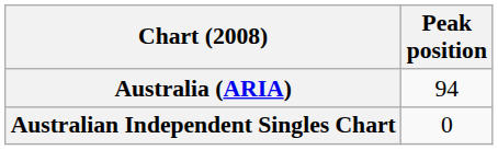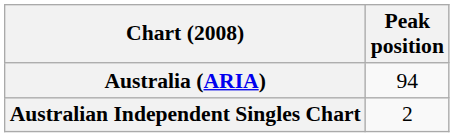 <table class="wikitable sortable plainrowheaders">
 <tr>
 <th>Chart (2008)</th>
 <th>Peak<br>position</th>
 </tr>
 <tr>
 <th scope="row">Australia (<a href='#'>ARIA</a>)</th>
 <td align="center">94</td>
 </tr>
 <tr>
 <th scope="row">Australian Independent Singles Chart</th>
-<td align="center">0</td>
+<td align="center">2</td>
 </tr>
 </table>
